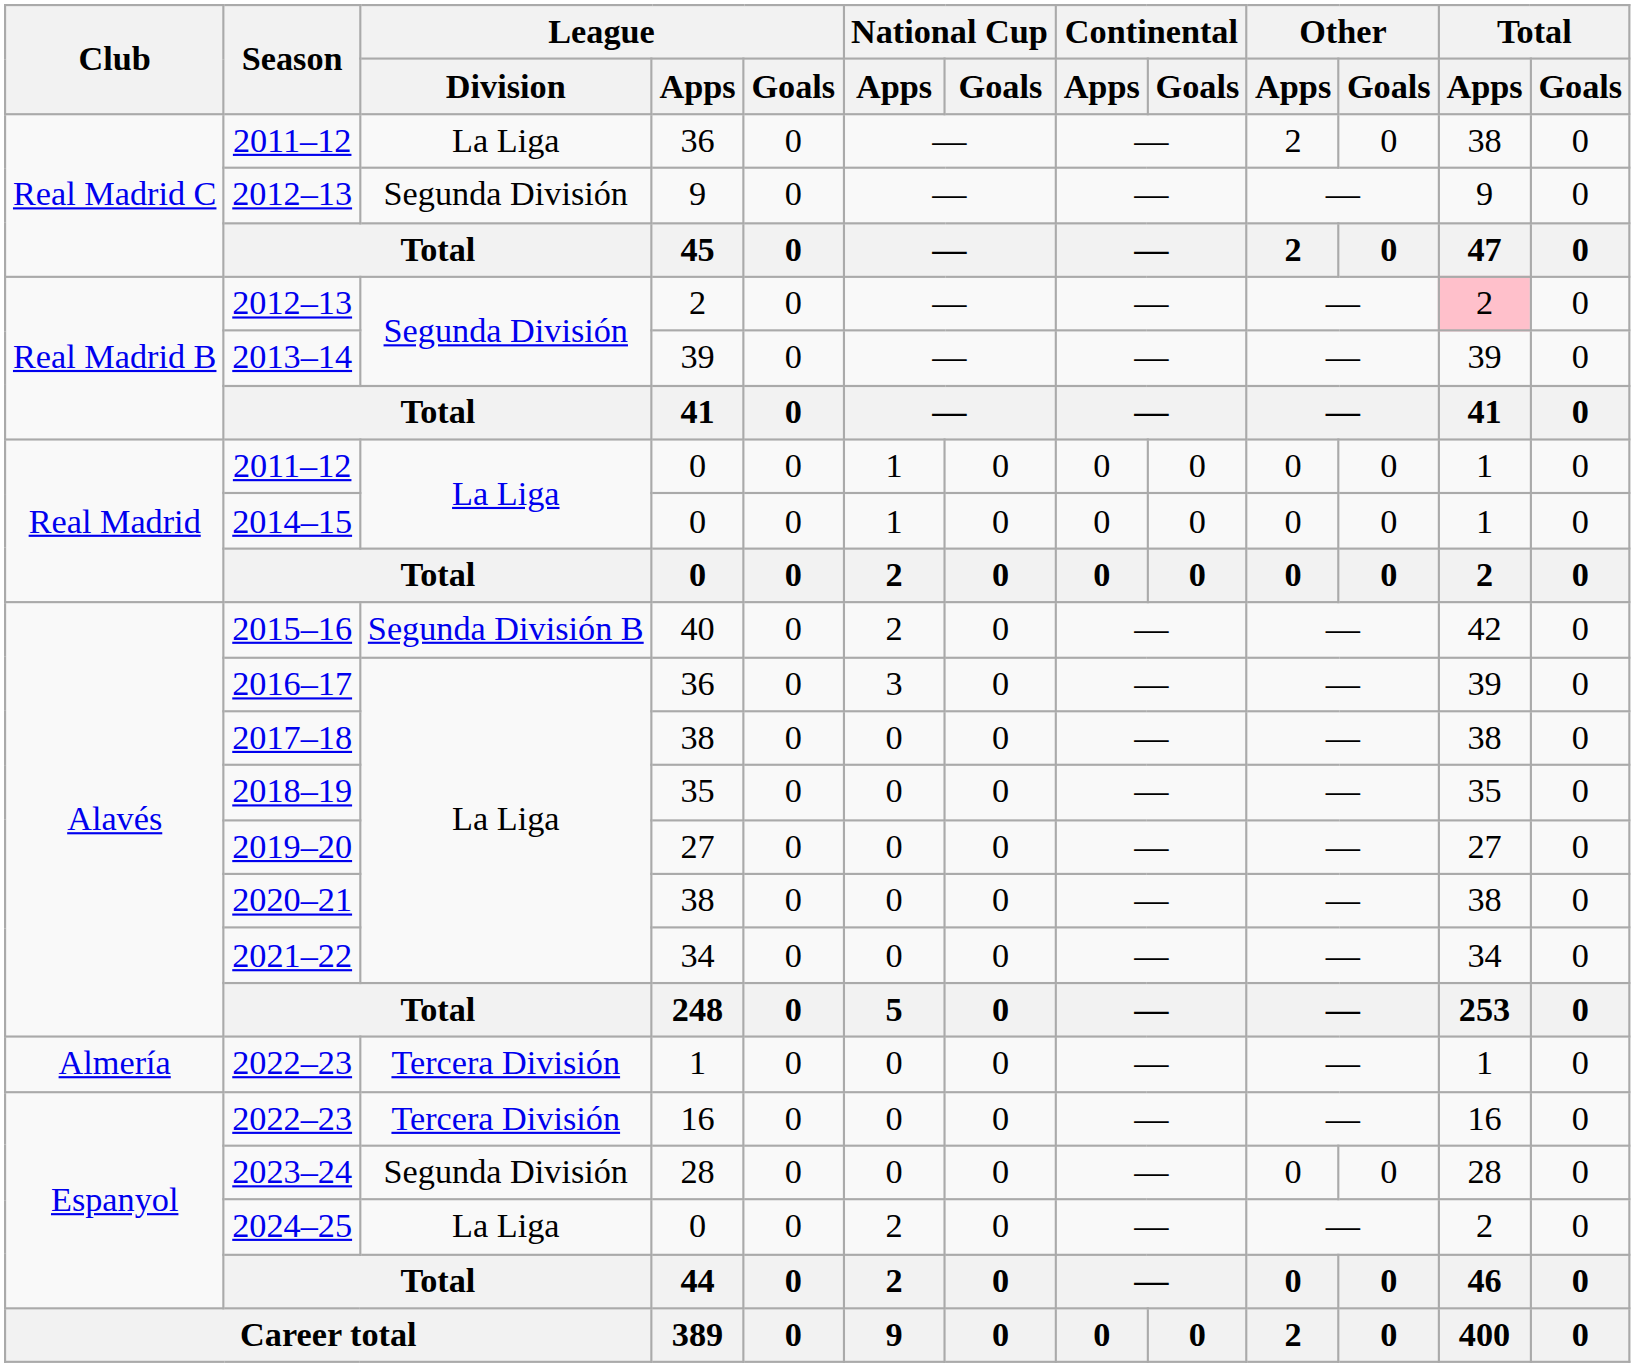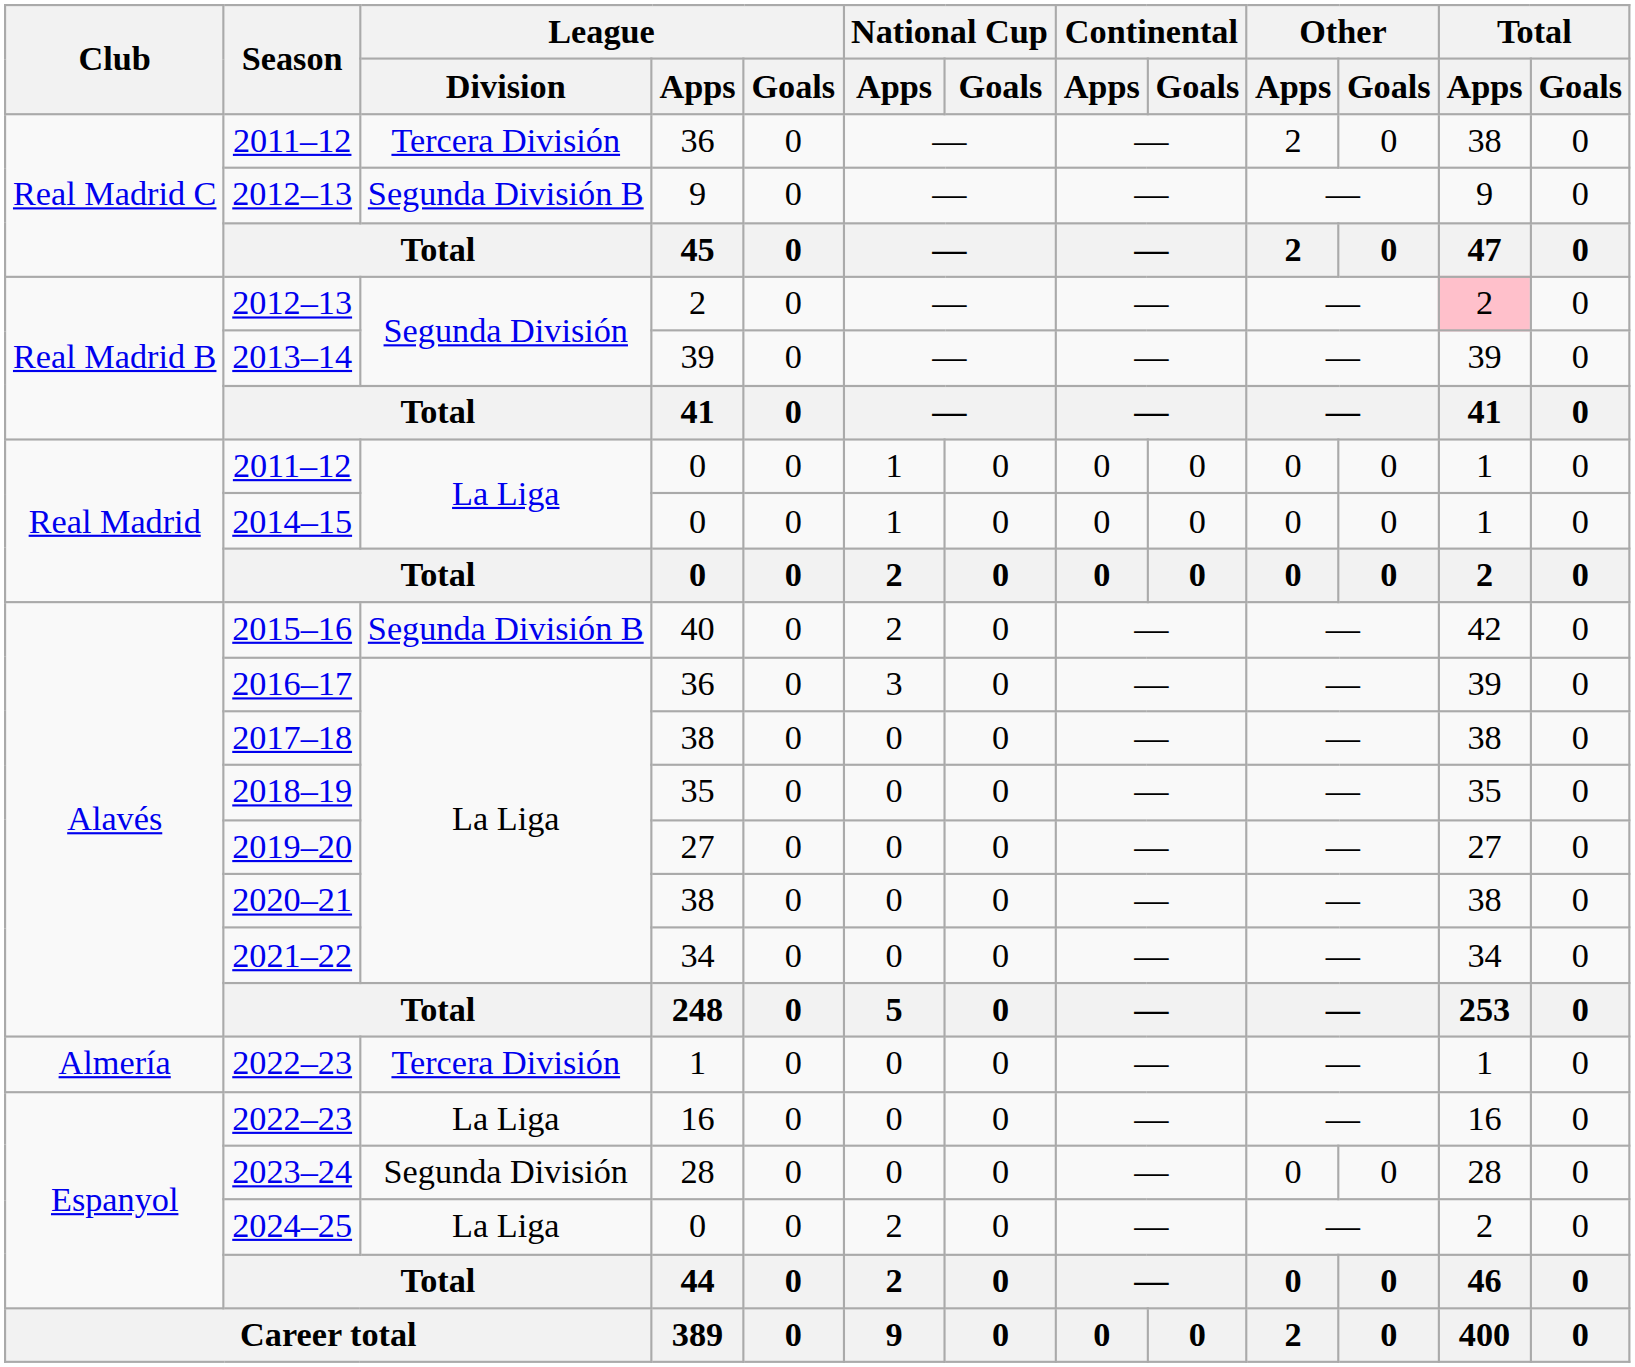 <table class="wikitable" style="text-align:center">
 <tr>
 <th rowspan="2">Club</th>
 <th rowspan="2">Season</th>
 <th colspan="3">League</th>
 <th colspan="2">National Cup</th>
 <th colspan="2">Continental</th>
 <th colspan="2">Other</th>
 <th colspan="2">Total</th>
 </tr>
 <tr>
 <th>Division</th>
 <th>Apps</th>
 <th>Goals</th>
 <th>Apps</th>
 <th>Goals</th>
 <th>Apps</th>
 <th>Goals</th>
 <th>Apps</th>
 <th>Goals</th>
 <th>Apps</th>
 <th>Goals</th>
 </tr>
 <tr>
 <td rowspan="3"><a href='#'>Real Madrid C</a></td>
 <td><a href='#'>2011–12</a></td>
-<td>La Liga</td>
+<td><a href='#'>Tercera División</a></td>
 <td>36</td>
 <td>0</td>
 <td colspan="2">—</td>
 <td colspan="2">—</td>
 <td>2</td>
 <td>0</td>
 <td>38</td>
 <td>0</td>
 </tr>
 <tr>
 <td><a href='#'>2012–13</a></td>
-<td>Segunda División</td>
+<td><a href='#'>Segunda División B</a></td>
 <td>9</td>
 <td>0</td>
 <td colspan="2">—</td>
 <td colspan="2">—</td>
 <td colspan="2">—</td>
 <td>9</td>
 <td>0</td>
 </tr>
 <tr>
 <th colspan="2">Total</th>
 <th>45</th>
 <th>0</th>
 <th colspan="2">—</th>
 <th colspan="2">—</th>
 <th>2</th>
 <th>0</th>
 <th>47</th>
 <th>0</th>
 </tr>
 <tr>
 <td rowspan="3"><a href='#'>Real Madrid B</a></td>
 <td><a href='#'>2012–13</a></td>
 <td rowspan="2"><a href='#'>Segunda División</a></td>
 <td>2</td>
 <td>0</td>
 <td colspan="2">—</td>
 <td colspan="2">—</td>
 <td colspan="2">—</td>
 <td style="background: pink;">2</td>
 <td>0</td>
 </tr>
 <tr>
 <td><a href='#'>2013–14</a></td>
 <td>39</td>
 <td>0</td>
 <td colspan="2">—</td>
 <td colspan="2">—</td>
 <td colspan="2">—</td>
 <td>39</td>
 <td>0</td>
 </tr>
 <tr>
 <th colspan="2">Total</th>
 <th>41</th>
 <th>0</th>
 <th colspan="2">—</th>
 <th colspan="2">—</th>
 <th colspan="2">—</th>
 <th>41</th>
 <th>0</th>
 </tr>
 <tr>
 <td rowspan="3"><a href='#'>Real Madrid</a></td>
 <td><a href='#'>2011–12</a></td>
 <td rowspan="2"><a href='#'>La Liga</a></td>
 <td>0</td>
 <td>0</td>
 <td>1</td>
 <td>0</td>
 <td>0</td>
 <td>0</td>
 <td>0</td>
 <td>0</td>
 <td>1</td>
 <td>0</td>
 </tr>
 <tr>
 <td><a href='#'>2014–15</a></td>
 <td>0</td>
 <td>0</td>
 <td>1</td>
 <td>0</td>
 <td>0</td>
 <td>0</td>
 <td>0</td>
 <td>0</td>
 <td>1</td>
 <td>0</td>
 </tr>
 <tr>
 <th colspan="2">Total</th>
 <th>0</th>
 <th>0</th>
 <th>2</th>
 <th>0</th>
 <th>0</th>
 <th>0</th>
 <th>0</th>
 <th>0</th>
 <th>2</th>
 <th>0</th>
 </tr>
 <tr>
 <td rowspan="8"><a href='#'>Alavés</a></td>
 <td><a href='#'>2015–16</a></td>
 <td><a href='#'>Segunda División B</a></td>
 <td>40</td>
 <td>0</td>
 <td>2</td>
 <td>0</td>
 <td colspan="2">—</td>
 <td colspan="2">—</td>
 <td>42</td>
 <td>0</td>
 </tr>
 <tr>
 <td><a href='#'>2016–17</a></td>
 <td rowspan="6">La Liga</td>
 <td>36</td>
 <td>0</td>
 <td>3</td>
 <td>0</td>
 <td colspan="2">—</td>
 <td colspan="2">—</td>
 <td>39</td>
 <td>0</td>
 </tr>
 <tr>
 <td><a href='#'>2017–18</a></td>
 <td>38</td>
 <td>0</td>
 <td>0</td>
 <td>0</td>
 <td colspan="2">—</td>
 <td colspan="2">—</td>
 <td>38</td>
 <td>0</td>
 </tr>
 <tr>
 <td><a href='#'>2018–19</a></td>
 <td>35</td>
 <td>0</td>
 <td>0</td>
 <td>0</td>
 <td colspan="2">—</td>
 <td colspan="2">—</td>
 <td>35</td>
 <td>0</td>
 </tr>
 <tr>
 <td><a href='#'>2019–20</a></td>
 <td>27</td>
 <td>0</td>
 <td>0</td>
 <td>0</td>
 <td colspan="2">—</td>
 <td colspan="2">—</td>
 <td>27</td>
 <td>0</td>
 </tr>
 <tr>
 <td><a href='#'>2020–21</a></td>
 <td>38</td>
 <td>0</td>
 <td>0</td>
 <td>0</td>
 <td colspan="2">—</td>
 <td colspan="2">—</td>
 <td>38</td>
 <td>0</td>
 </tr>
 <tr>
 <td><a href='#'>2021–22</a></td>
 <td>34</td>
 <td>0</td>
 <td>0</td>
 <td>0</td>
 <td colspan="2">—</td>
 <td colspan="2">—</td>
 <td>34</td>
 <td>0</td>
 </tr>
 <tr>
 <th colspan="2">Total</th>
 <th>248</th>
 <th>0</th>
 <th>5</th>
 <th>0</th>
 <th colspan="2">—</th>
 <th colspan="2">—</th>
 <th>253</th>
 <th>0</th>
 </tr>
 <tr>
 <td><a href='#'>Almería</a></td>
 <td><a href='#'>2022–23</a></td>
 <td><a href='#'>Tercera División</a></td>
 <td>1</td>
 <td>0</td>
 <td>0</td>
 <td>0</td>
 <td colspan="2">—</td>
 <td colspan="2">—</td>
 <td>1</td>
 <td>0</td>
 </tr>
 <tr>
 <td rowspan="4"><a href='#'>Espanyol</a></td>
 <td><a href='#'>2022–23</a></td>
-<td><a href='#'>Tercera División</a></td>
+<td>La Liga</td>
 <td>16</td>
 <td>0</td>
 <td>0</td>
 <td>0</td>
 <td colspan="2">—</td>
 <td colspan="2">—</td>
 <td>16</td>
 <td>0</td>
 </tr>
 <tr>
 <td><a href='#'>2023–24</a></td>
 <td>Segunda División</td>
 <td>28</td>
 <td>0</td>
 <td>0</td>
 <td>0</td>
 <td colspan="2">—</td>
 <td>0</td>
 <td>0</td>
 <td>28</td>
 <td>0</td>
 </tr>
 <tr>
 <td><a href='#'>2024–25</a></td>
 <td>La Liga</td>
 <td>0</td>
 <td>0</td>
 <td>2</td>
 <td>0</td>
 <td colspan="2">—</td>
 <td colspan="2">—</td>
 <td>2</td>
 <td>0</td>
 </tr>
 <tr>
 <th colspan="2">Total</th>
 <th>44</th>
 <th>0</th>
 <th>2</th>
 <th>0</th>
 <th colspan="2">—</th>
 <th>0</th>
 <th>0</th>
 <th>46</th>
 <th>0</th>
 </tr>
 <tr>
 <th colspan="3">Career total</th>
 <th>389</th>
 <th>0</th>
 <th>9</th>
 <th>0</th>
 <th>0</th>
 <th>0</th>
 <th>2</th>
 <th>0</th>
 <th>400</th>
 <th>0</th>
 </tr>
 </table>
